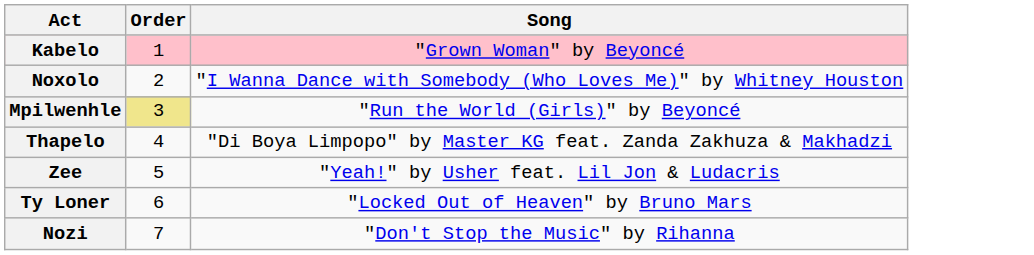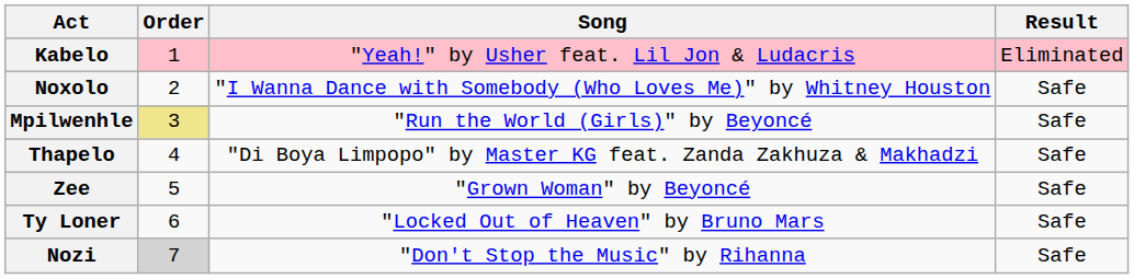 <table class="wikitable plainrowheaders" style="text-align:center;">
 <tr>
 <th scope"col">Act</th>
 <th scope"col">Order</th>
 <th scope"col">Song </th>
+<th scope"col">Result</th>
 </tr>
 <tr style="background: pink">
 <th scope=row>Kabelo</th>
 <td>1</td>
-<td>"<a href='#'>Grown Woman</a>" by <a href='#'>Beyoncé</a></td>
+<td>"<a href='#'>Yeah!</a>" by <a href='#'>Usher</a> feat. <a href='#'>Lil Jon</a> & <a href='#'>Ludacris</a></td>
+<td>Eliminated</td>
 </tr>
 <tr>
 <th scope=row>Noxolo</th>
 <td>2</td>
 <td>"<a href='#'>I Wanna Dance with Somebody (Who Loves Me)</a>" by <a href='#'>Whitney Houston</a></td>
+<td>Safe</td>
 </tr>
 <tr>
 <th scope=row>Mpilwenhle</th>
 <td style="background: khaki;">3</td>
 <td>"<a href='#'>Run the World (Girls)</a>" by <a href='#'>Beyoncé</a></td>
+<td>Safe</td>
 </tr>
 <tr>
 <th scope=row>Thapelo</th>
 <td>4</td>
 <td>"Di Boya Limpopo" by <a href='#'>Master KG</a> feat. Zanda Zakhuza & <a href='#'>Makhadzi</a></td>
+<td>Safe</td>
 </tr>
 <tr>
 <th scope=row>Zee</th>
 <td>5</td>
-<td>"<a href='#'>Yeah!</a>" by <a href='#'>Usher</a> feat. <a href='#'>Lil Jon</a> & <a href='#'>Ludacris</a></td>
+<td>"<a href='#'>Grown Woman</a>" by <a href='#'>Beyoncé</a></td>
+<td>Safe</td>
 </tr>
 <tr>
 <th scope=row>Ty Loner</th>
 <td>6</td>
 <td>"<a href='#'>Locked Out of Heaven</a>" by <a href='#'>Bruno Mars</a></td>
+<td>Safe</td>
 </tr>
 <tr>
 <th scope=row>Nozi</th>
-<td>7</td>
+<td style="background: lightgrey;">7</td>
 <td>"<a href='#'>Don't Stop the Music</a>" by <a href='#'>Rihanna</a></td>
+<td>Safe</td>
 </tr>
 </table>
